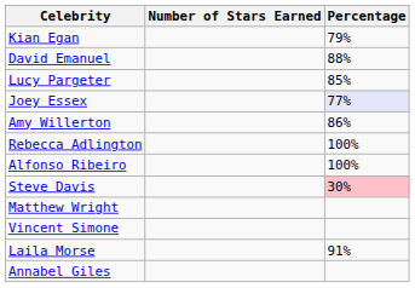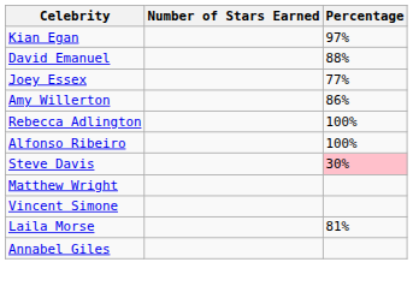 <table class=wikitable >
 <tr>
 <th>Celebrity</th>
 <th>Number of Stars Earned</th>
 <th>Percentage</th>
 </tr>
 <tr>
 <td><a href='#'>Kian Egan</a></td>
 <td></td>
-<td>79%</td>
+<td>97%</td>
 </tr>
 <tr>
 <td><a href='#'>David Emanuel</a></td>
 <td></td>
 <td>88%</td>
 </tr>
 <tr>
-<td><a href='#'>Lucy Pargeter</a></td>
-<td></td>
-<td>85%</td>
-</tr>
-<tr>
 <td><a href='#'>Joey Essex</a></td>
 <td></td>
-<td style="background: lavender;">77%</td>
+<td>77%</td>
 </tr>
 <tr>
 <td><a href='#'>Amy Willerton</a></td>
 <td></td>
 <td>86%</td>
 </tr>
 <tr>
 <td><a href='#'>Rebecca Adlington</a></td>
 <td></td>
 <td>100%</td>
 </tr>
 <tr>
 <td><a href='#'>Alfonso Ribeiro</a></td>
 <td></td>
 <td>100%</td>
 </tr>
 <tr>
 <td><a href='#'>Steve Davis</a></td>
 <td></td>
 <td style="background: pink;">30%</td>
 </tr>
 <tr>
 <td><a href='#'>Matthew Wright</a></td>
 <td></td>
 <td></td>
 </tr>
 <tr>
 <td><a href='#'>Vincent Simone</a></td>
 <td></td>
 <td></td>
 </tr>
 <tr>
 <td><a href='#'>Laila Morse</a></td>
 <td></td>
-<td>91%</td>
+<td>81%</td>
 </tr>
 <tr>
 <td><a href='#'>Annabel Giles</a></td>
 <td></td>
 <td></td>
 </tr>
 </table>
